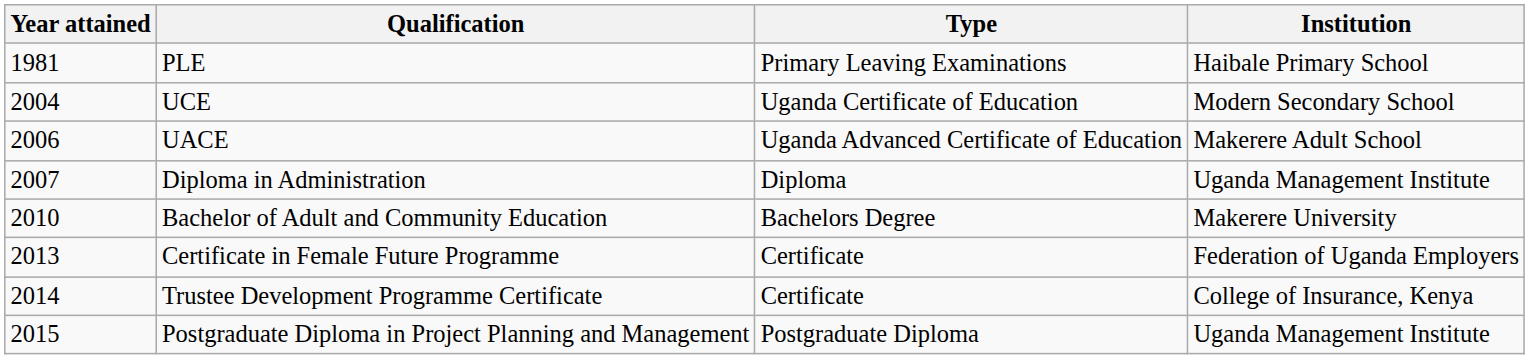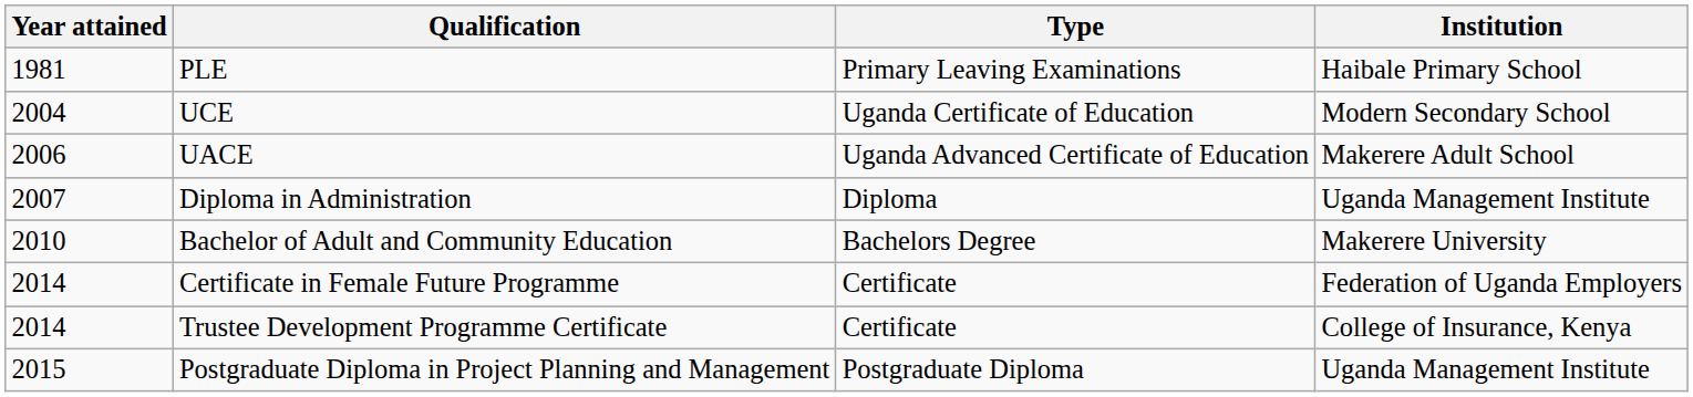 <table class="wikitable">
 <tr>
 <th>Year attained</th>
 <th>Qualification</th>
 <th>Type</th>
 <th>Institution</th>
 </tr>
 <tr>
 <td>1981</td>
 <td>PLE</td>
 <td>Primary Leaving Examinations</td>
 <td>Haibale Primary School</td>
 </tr>
 <tr>
 <td>2004</td>
 <td>UCE</td>
 <td>Uganda Certificate of Education</td>
 <td>Modern Secondary School</td>
 </tr>
 <tr>
 <td>2006</td>
 <td>UACE</td>
 <td>Uganda Advanced Certificate of Education</td>
 <td>Makerere Adult School</td>
 </tr>
 <tr>
 <td>2007</td>
 <td>Diploma in Administration</td>
 <td>Diploma</td>
 <td>Uganda Management Institute</td>
 </tr>
 <tr>
 <td>2010</td>
 <td>Bachelor of Adult and Community Education</td>
 <td>Bachelors Degree</td>
 <td>Makerere University</td>
 </tr>
 <tr>
-<td>2013</td>
+<td>2014</td>
 <td>Certificate in Female Future Programme</td>
 <td>Certificate</td>
 <td>Federation of Uganda Employers</td>
 </tr>
 <tr>
 <td>2014</td>
 <td>Trustee Development Programme Certificate</td>
 <td>Certificate</td>
 <td>College of Insurance, Kenya</td>
 </tr>
 <tr>
 <td>2015</td>
 <td>Postgraduate Diploma in Project Planning and Management</td>
 <td>Postgraduate Diploma</td>
 <td>Uganda Management Institute</td>
 </tr>
 </table>
